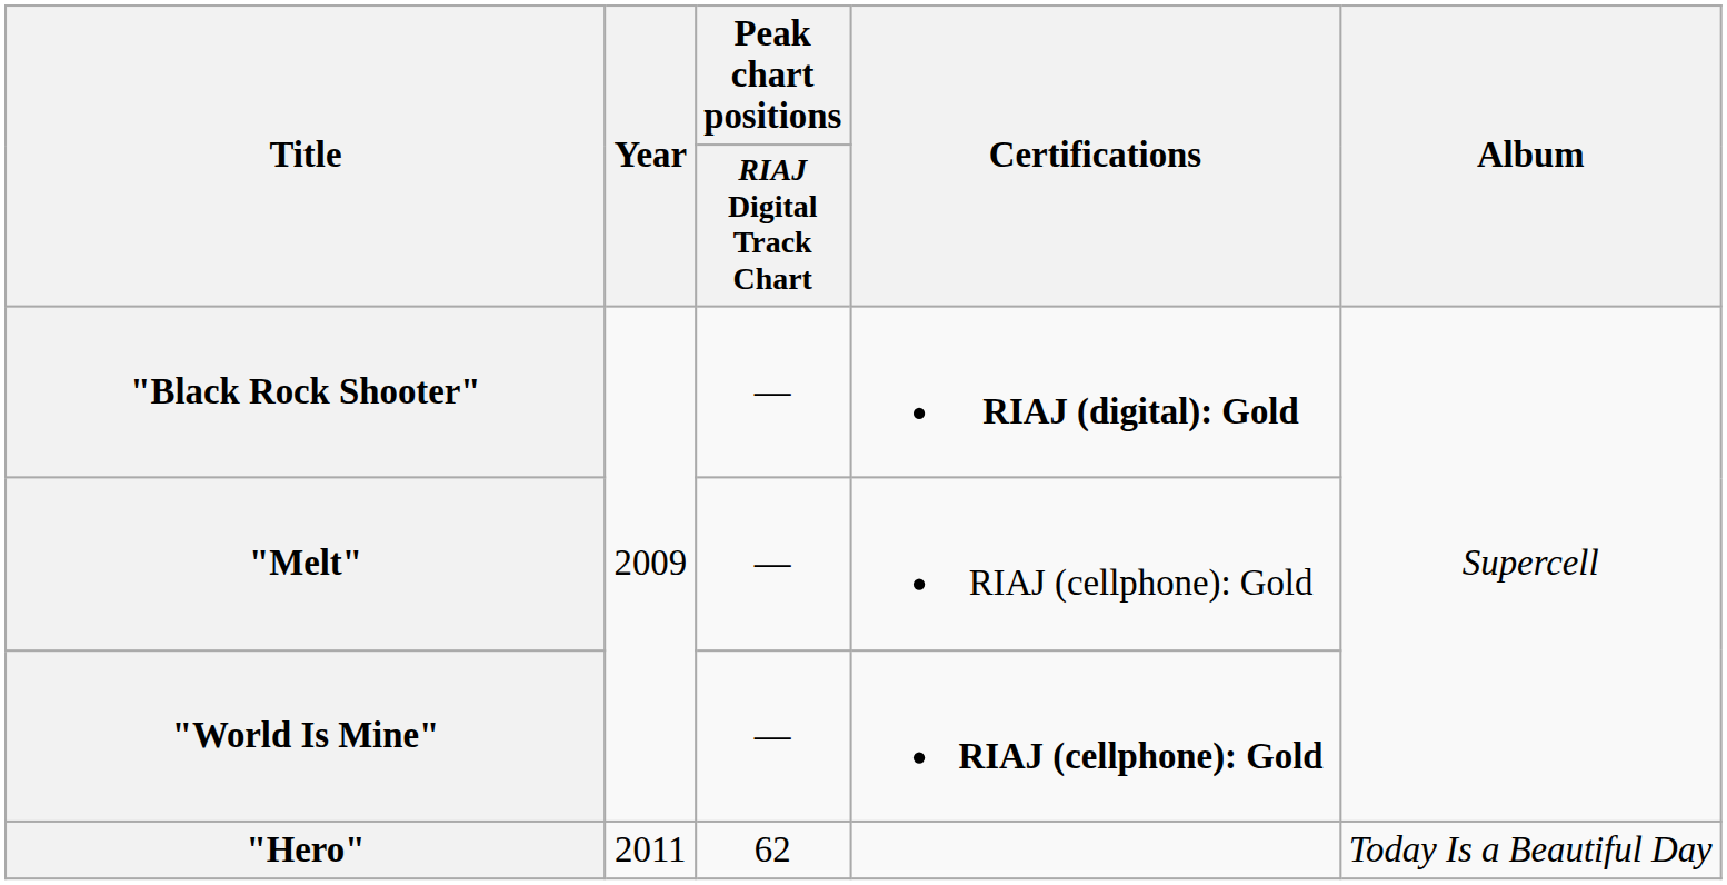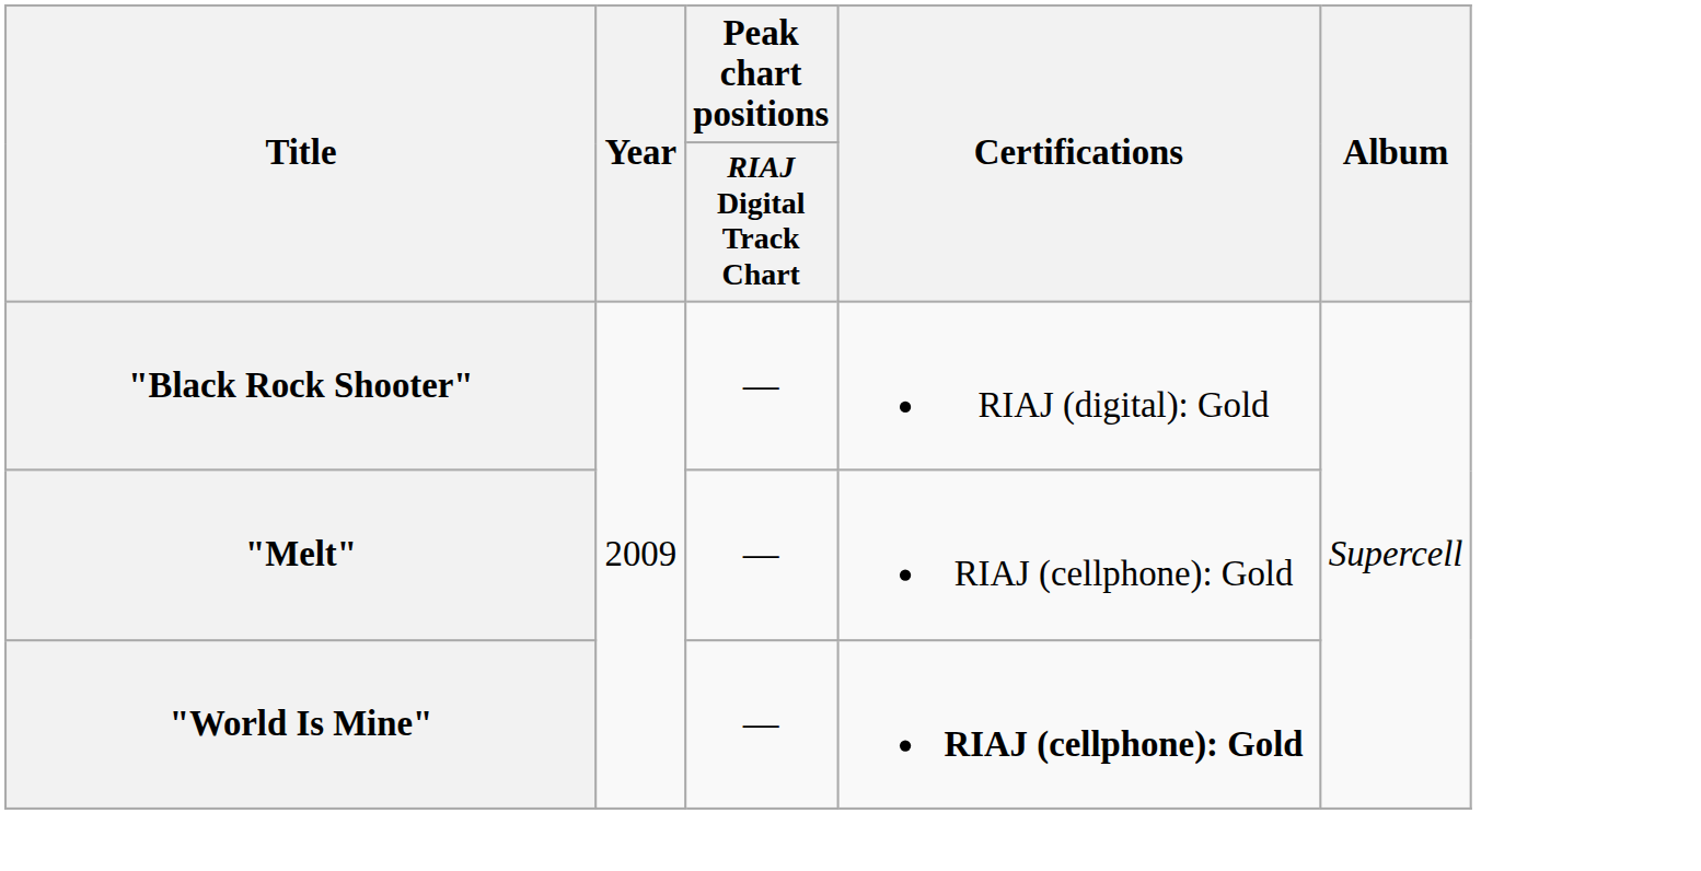 <table class="wikitable plainrowheaders" style="text-align:center;">
 <tr>
 <th scope="col" rowspan="2" style="width:16em;">Title</th>
 <th scope="col" rowspan="2">Year</th>
 <th scope="col" colspan="1">Peak chart positions</th>
 <th scope="col" rowspan="2" style="width:13em;">Certifications</th>
 <th scope="col" rowspan="2">Album</th>
 </tr>
 <tr>
 <th style="width:3em;font-size:85%"><em>RIAJ</em><br>Digital<br>Track<br>Chart<br></th>
 </tr>
 <tr>
 <th scope="row">"Black Rock Shooter"</th>
 <td rowspan="3">2009</td>
 <td>—</td>
-<td><strong><br><ul><li>RIAJ <span>(digital)</span>: Gold</li></ul></strong></td>
+<td><br><ul><li>RIAJ <span>(digital)</span>: Gold</li></ul></td>
 <td rowspan="3"><em>Supercell</em></td>
 </tr>
 <tr>
 <th scope="row">"Melt"</th>
 <td>—</td>
 <td><br><ul><li>RIAJ <span>(cellphone)</span>: Gold</li></ul></td>
 </tr>
 <tr>
 <th scope="row">"World Is Mine"</th>
 <td>—</td>
 <td><strong><br><ul><li>RIAJ <span>(cellphone)</span>: Gold</li></ul></strong></td>
 </tr>
-<tr>
-<th scope="row">"Hero"</th>
-<td rowspan="1">2011</td>
-<td>62</td>
-<td></td>
-<td><em>Today Is a Beautiful Day</em></td>
-</tr>
 </table>
